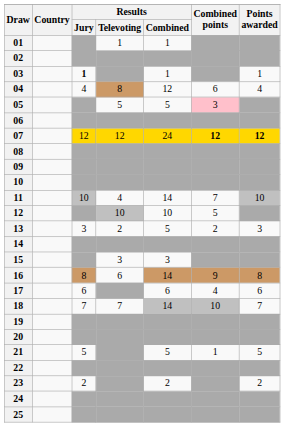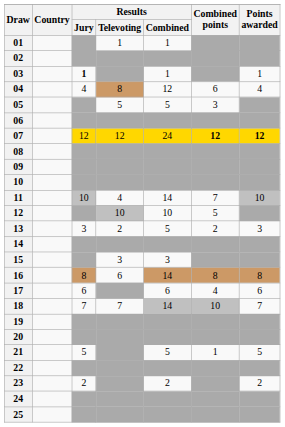 <table class="sortable wikitable collapsible plainrowheaders" style="text-align:center;">
 <tr>
 </tr>
 <tr>
 <th scope="col" rowspan="2">Draw</th>
 <th scope="col" rowspan="2">Country</th>
 <th scope="col" colspan="3">Results</th>
 <th scope="col" rowspan="2">Combined<br>points</th>
 <th scope="col" rowspan="2">Points<br>awarded</th>
 </tr>
 <tr>
 <th scope="col">Jury</th>
 <th scope="col">Televoting</th>
 <th scope="col">Combined</th>
 </tr>
 <tr>
 <th scope="row" style="text-align:center;">01</th>
 <td style="text-align:left;"></td>
 <td style="background:#AAAAAA;"></td>
 <td>1</td>
 <td>1</td>
 <td style="background:#AAAAAA;"></td>
 <td style="background:#AAAAAA;"></td>
 </tr>
 <tr>
 <th scope="row" style="text-align:center;">02</th>
 <td style="text-align:left;"></td>
 <td style="background:#AAAAAA;"></td>
 <td style="background:#AAAAAA;"></td>
 <td style="background:#AAAAAA;"></td>
 <td style="background:#AAAAAA;"></td>
 <td style="background:#AAAAAA;"></td>
 </tr>
 <tr>
 <th scope="row" style="text-align:center;">03</th>
 <td style="text-align:left;"></td>
 <td><strong>1</strong></td>
 <td style="background:#AAAAAA;"></td>
 <td>1</td>
 <td style="background:#AAAAAA;"></td>
 <td>1</td>
 </tr>
 <tr>
 <th scope="row" style="text-align:center;">04</th>
 <td style="text-align:left;"></td>
 <td>4</td>
 <td style="background:#CC9966;">8</td>
 <td>12</td>
 <td>6</td>
 <td>4</td>
 </tr>
 <tr>
 <th scope="row" style="text-align:center;">05</th>
 <td style="text-align:left;"></td>
 <td style="background:#AAAAAA;"></td>
 <td>5</td>
 <td>5</td>
-<td style="background: pink;">3</td>
+<td>3</td>
 <td style="background:#AAAAAA;"></td>
 </tr>
 <tr>
 <th scope="row" style="text-align:center;">06</th>
 <td style="text-align:left;"></td>
 <td style="background:#AAAAAA;"></td>
 <td style="background:#AAAAAA;"></td>
 <td style="background:#AAAAAA;"></td>
 <td style="background:#AAAAAA;"></td>
 <td style="background:#AAAAAA;"></td>
 </tr>
 <tr>
 <th scope="row" style="text-align:center;">07</th>
 <td style="text-align:left;"></td>
 <td style="background:gold;">12</td>
 <td style="background:gold;">12</td>
 <td style="background:gold;">24</td>
 <td style="background:gold;"><strong>12</strong></td>
 <td style="background:gold;"><strong>12</strong></td>
 </tr>
 <tr>
 <th scope="row" style="text-align:center;">08</th>
 <td style="text-align:left;"></td>
 <td style="background:#AAAAAA;"></td>
 <td style="background:#AAAAAA;"></td>
 <td style="background:#AAAAAA;"></td>
 <td style="background:#AAAAAA;"></td>
 <td style="background:#AAAAAA;"></td>
 </tr>
 <tr>
 <th scope="row" style="text-align:center;">09</th>
 <td style="text-align:left;"></td>
 <td style="background:#AAAAAA;"></td>
 <td style="background:#AAAAAA;"></td>
 <td style="background:#AAAAAA;"></td>
 <td style="background:#AAAAAA;"></td>
 <td style="background:#AAAAAA;"></td>
 </tr>
 <tr>
 <th scope="row" style="text-align:center;">10</th>
 <td style="text-align:left;"></td>
 <td style="background:#AAAAAA;"></td>
 <td style="background:#AAAAAA;"></td>
 <td style="background:#AAAAAA;"></td>
 <td style="background:#AAAAAA;"></td>
 <td style="background:#AAAAAA;"></td>
 </tr>
 <tr>
 <th scope="row" style="text-align:center;">11</th>
 <td style="text-align:left;"></td>
 <td style="background:silver;">10</td>
 <td>4</td>
 <td>14</td>
 <td>7</td>
 <td style="background:silver;">10</td>
 </tr>
 <tr>
 <th scope="row" style="text-align:center;">12</th>
 <td style="text-align:left;"></td>
 <td style="background:#AAAAAA;"></td>
 <td style="background:silver;">10</td>
 <td>10</td>
 <td>5</td>
 <td style="background:#AAAAAA;"></td>
 </tr>
 <tr>
 <th scope="row" style="text-align:center;">13</th>
 <td style="text-align:left;"></td>
 <td>3</td>
 <td>2</td>
 <td>5</td>
 <td>2</td>
 <td>3</td>
 </tr>
 <tr>
 <th scope="row" style="text-align:center;">14</th>
 <td style="text-align:left;"></td>
 <td style="background:#AAAAAA;"></td>
 <td style="background:#AAAAAA;"></td>
 <td style="background:#AAAAAA;"></td>
 <td style="background:#AAAAAA;"></td>
 <td style="background:#AAAAAA;"></td>
 </tr>
 <tr>
 <th scope="row" style="text-align:center;">15</th>
 <td style="text-align:left;"></td>
 <td style="background:#AAAAAA;"></td>
 <td>3</td>
 <td>3</td>
 <td style="background:#AAAAAA;"></td>
 <td style="background:#AAAAAA;"></td>
 </tr>
 <tr>
 <th scope="row" style="text-align:center;">16</th>
 <td style="text-align:left;"></td>
 <td style="background:#CC9966;">8</td>
 <td>6</td>
 <td style="background:#CC9966;">14</td>
-<td style="background:#CC9966;">9</td>
+<td style="background:#CC9966;">8</td>
 <td style="background:#CC9966;">8</td>
 </tr>
 <tr>
 <th scope="row" style="text-align:center;">17</th>
 <td style="text-align:left;"></td>
 <td>6</td>
 <td style="background:#AAAAAA;"></td>
 <td>6</td>
 <td>4</td>
 <td>6</td>
 </tr>
 <tr>
 <th scope="row" style="text-align:center;">18</th>
 <td style="text-align:left;"></td>
 <td>7</td>
 <td>7</td>
 <td style="background:silver;">14</td>
 <td style="background:silver;">10</td>
 <td>7</td>
 </tr>
 <tr>
 <th scope="row" style="text-align:center;">19</th>
 <td style="text-align:left;"></td>
 <td style="background:#AAAAAA;"></td>
 <td style="background:#AAAAAA;"></td>
 <td style="background:#AAAAAA;"></td>
 <td style="background:#AAAAAA;"></td>
 <td style="background:#AAAAAA;"></td>
 </tr>
 <tr class="sortbottom">
 <th scope="row" style="text-align:center;">20</th>
 <td style="text-align:left;"></td>
 <td style="background:#AAAAAA;"></td>
 <td style="background:#AAAAAA;"></td>
 <td style="background:#AAAAAA;"></td>
 <td style="background:#AAAAAA;"></td>
 <td style="background:#AAAAAA;"></td>
 </tr>
 <tr>
 <th scope="row" style="text-align:center;">21</th>
 <td style="text-align:left;"></td>
 <td>5</td>
 <td style="background:#AAAAAA;"></td>
 <td>5</td>
 <td>1</td>
 <td>5</td>
 </tr>
 <tr>
 <th scope="row" style="text-align:center;">22</th>
 <td style="text-align:left;"></td>
 <td style="background:#AAAAAA;"></td>
 <td style="background:#AAAAAA;"></td>
 <td style="background:#AAAAAA;"></td>
 <td style="background:#AAAAAA;"></td>
 <td style="background:#AAAAAA;"></td>
 </tr>
 <tr>
 <th scope="row" style="text-align:center;">23</th>
 <td style="text-align:left;"></td>
 <td>2</td>
 <td style="background:#AAAAAA;"></td>
 <td>2</td>
 <td style="background:#AAAAAA;"></td>
 <td>2</td>
 </tr>
 <tr>
 <th scope="row" style="text-align:center;">24</th>
 <td style="text-align:left;"></td>
 <td style="background:#AAAAAA;"></td>
 <td style="background:#AAAAAA;"></td>
 <td style="background:#AAAAAA;"></td>
 <td style="background:#AAAAAA;"></td>
 <td style="background:#AAAAAA;"></td>
 </tr>
 <tr>
 <th scope="row" style="text-align:center;">25</th>
 <td style="text-align:left;"></td>
 <td style="background:#AAAAAA;"></td>
 <td style="background:#AAAAAA;"></td>
 <td style="background:#AAAAAA;"></td>
 <td style="background:#AAAAAA;"></td>
 <td style="background:#AAAAAA;"></td>
 </tr>
 </table>
